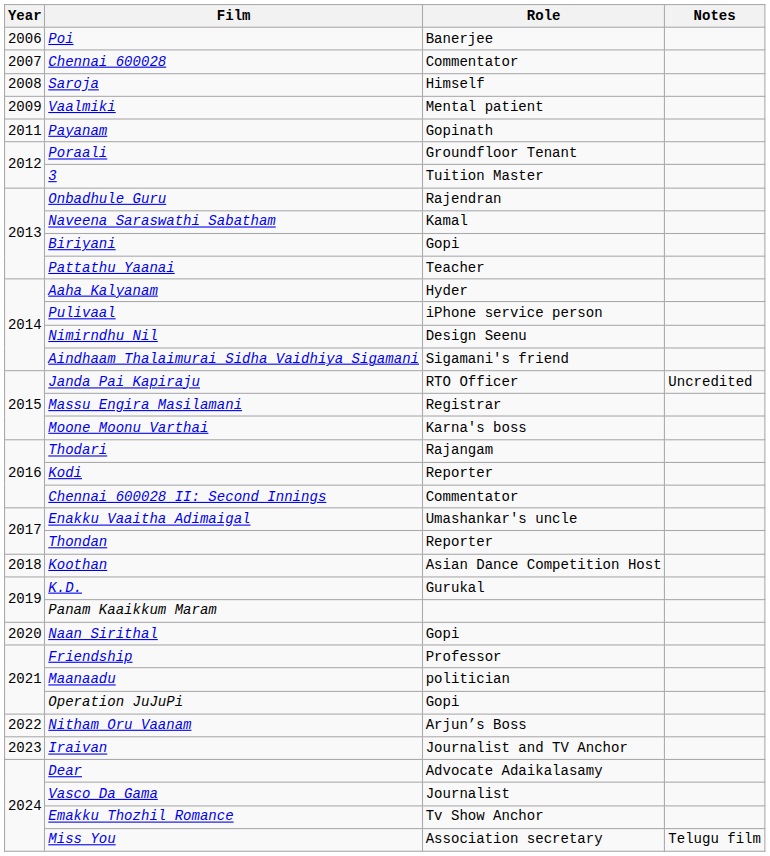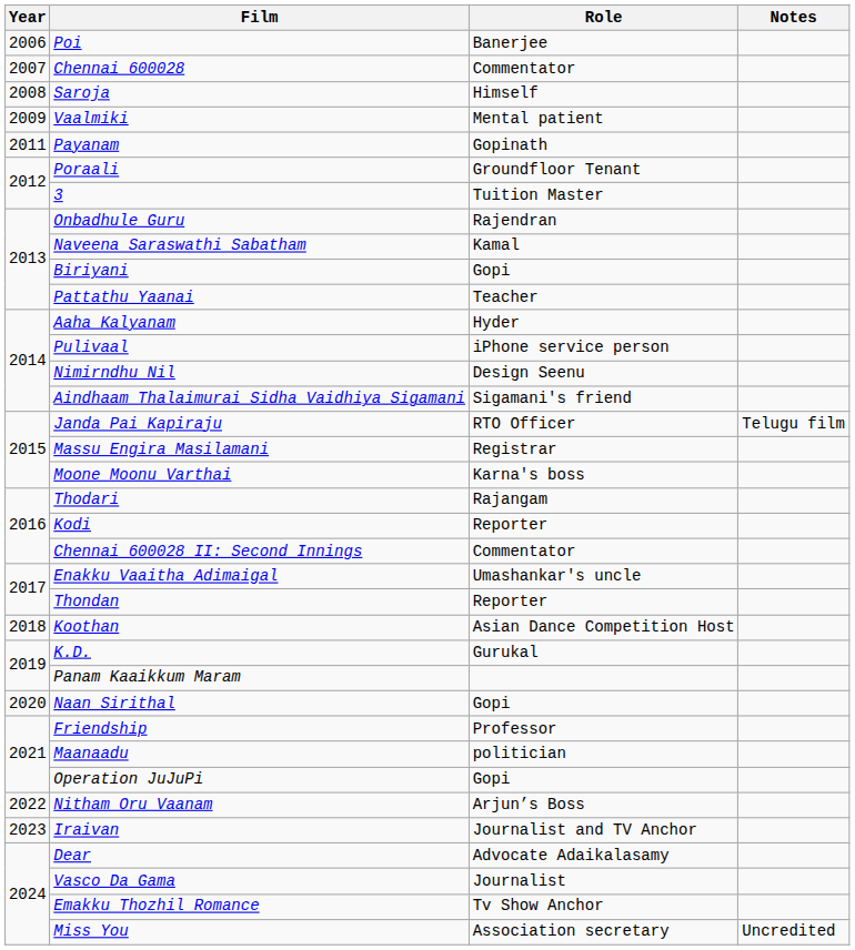 <table class="wikitable sortable">
 <tr>
 <th>Year</th>
 <th>Film</th>
 <th>Role</th>
 <th>Notes</th>
 </tr>
 <tr>
 <td>2006</td>
 <td><em><a href='#'>Poi</a></em></td>
 <td>Banerjee</td>
 <td></td>
 </tr>
 <tr>
 <td>2007</td>
 <td><em><a href='#'>Chennai 600028</a></em></td>
 <td>Commentator</td>
 <td></td>
 </tr>
 <tr>
 <td>2008</td>
 <td><em><a href='#'>Saroja</a></em></td>
 <td>Himself</td>
 <td></td>
 </tr>
 <tr>
 <td>2009</td>
 <td><em><a href='#'>Vaalmiki</a></em></td>
 <td>Mental patient</td>
 <td></td>
 </tr>
 <tr>
 <td>2011</td>
 <td><em><a href='#'>Payanam</a></em></td>
 <td>Gopinath</td>
 <td></td>
 </tr>
 <tr>
 <td rowspan="2">2012</td>
 <td><em><a href='#'>Poraali</a></em></td>
 <td>Groundfloor Tenant</td>
 <td></td>
 </tr>
 <tr>
 <td><em><a href='#'>3</a></em></td>
 <td>Tuition Master</td>
 <td></td>
 </tr>
 <tr>
 <td rowspan="4">2013</td>
 <td><em><a href='#'>Onbadhule Guru</a></em></td>
 <td>Rajendran</td>
 <td></td>
 </tr>
 <tr>
 <td><em><a href='#'>Naveena Saraswathi Sabatham</a></em></td>
 <td>Kamal</td>
 <td></td>
 </tr>
 <tr>
 <td><em><a href='#'>Biriyani</a></em></td>
 <td>Gopi</td>
 <td></td>
 </tr>
 <tr>
 <td><em><a href='#'>Pattathu Yaanai</a></em></td>
 <td>Teacher</td>
 <td></td>
 </tr>
 <tr>
 <td rowspan="4">2014</td>
 <td><em><a href='#'>Aaha Kalyanam</a></em></td>
 <td>Hyder</td>
 <td></td>
 </tr>
 <tr>
 <td><em><a href='#'>Pulivaal</a></em></td>
 <td>iPhone service person</td>
 <td></td>
 </tr>
 <tr>
 <td><em><a href='#'>Nimirndhu Nil</a></em></td>
 <td>Design Seenu</td>
 <td></td>
 </tr>
 <tr>
 <td><em><a href='#'>Aindhaam Thalaimurai Sidha Vaidhiya Sigamani</a></em></td>
 <td>Sigamani's friend</td>
 <td></td>
 </tr>
 <tr>
 <td rowspan="3">2015</td>
 <td><em><a href='#'>Janda Pai Kapiraju</a></em></td>
 <td>RTO Officer</td>
-<td>Uncredited</td>
+<td>Telugu film</td>
 </tr>
 <tr>
 <td><em><a href='#'>Massu Engira Masilamani</a></em></td>
 <td>Registrar</td>
 <td></td>
 </tr>
 <tr>
 <td><em><a href='#'>Moone Moonu Varthai</a></em></td>
 <td>Karna's boss</td>
 <td></td>
 </tr>
 <tr>
 <td rowspan="3">2016</td>
 <td><em><a href='#'>Thodari</a></em></td>
 <td>Rajangam</td>
 <td></td>
 </tr>
 <tr>
 <td><em><a href='#'>Kodi</a></em></td>
 <td>Reporter</td>
 <td></td>
 </tr>
 <tr>
 <td><em><a href='#'>Chennai 600028 II: Second Innings</a></em></td>
 <td>Commentator</td>
 <td></td>
 </tr>
 <tr>
 <td rowspan="2">2017</td>
 <td><em><a href='#'>Enakku Vaaitha Adimaigal</a></em></td>
 <td>Umashankar's uncle</td>
 <td></td>
 </tr>
 <tr>
 <td><em><a href='#'>Thondan</a></em></td>
 <td>Reporter</td>
 <td></td>
 </tr>
 <tr>
 <td>2018</td>
 <td><em><a href='#'>Koothan</a></em></td>
 <td>Asian Dance Competition Host</td>
 <td></td>
 </tr>
 <tr>
 <td rowspan="2">2019</td>
 <td><em><a href='#'>K.D.</a></em></td>
 <td>Gurukal</td>
 <td></td>
 </tr>
 <tr>
 <td><em>Panam Kaaikkum Maram</em></td>
 <td></td>
 <td></td>
 </tr>
 <tr>
 <td>2020</td>
 <td><em><a href='#'>Naan Sirithal</a></em></td>
 <td>Gopi</td>
 <td></td>
 </tr>
 <tr>
 <td rowspan="3">2021</td>
 <td><em><a href='#'>Friendship</a></em></td>
 <td>Professor</td>
 <td></td>
 </tr>
 <tr>
 <td><em><a href='#'>Maanaadu</a></em></td>
 <td>politician</td>
 <td></td>
 </tr>
 <tr>
 <td><em>Operation JuJuPi</em></td>
 <td>Gopi</td>
 <td></td>
 </tr>
 <tr>
 <td>2022</td>
 <td><em><a href='#'>Nitham Oru Vaanam</a></em></td>
 <td>Arjun’s Boss</td>
 <td></td>
 </tr>
 <tr>
 <td>2023</td>
 <td><em><a href='#'>Iraivan</a></em></td>
 <td>Journalist and TV Anchor</td>
 <td></td>
 </tr>
 <tr>
 <td rowspan="4">2024</td>
 <td><em><a href='#'>Dear</a></em></td>
 <td>Advocate Adaikalasamy</td>
 <td></td>
 </tr>
 <tr>
 <td><em><a href='#'>Vasco Da Gama</a></em></td>
 <td>Journalist</td>
 <td></td>
 </tr>
 <tr>
 <td><em><a href='#'>Emakku Thozhil Romance</a></em></td>
 <td>Tv Show Anchor</td>
 <td></td>
 </tr>
 <tr>
 <td><a href='#'><em>Miss You</em></a></td>
 <td>Association secretary</td>
-<td>Telugu film</td>
+<td>Uncredited</td>
 </tr>
 </table>
